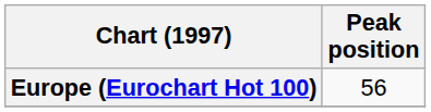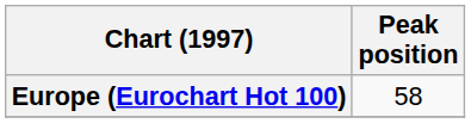 <table class="wikitable sortable plainrowheaders" style="text-align:center">
 <tr>
 <th>Chart (1997)</th>
 <th>Peak<br>position</th>
 </tr>
 <tr>
 <th scope="row">Europe (<a href='#'>Eurochart Hot 100</a>)</th>
-<td>56</td>
+<td>58</td>
 </tr>
 <tr>
 </tr>
 <tr>
 </tr>
 </table>
